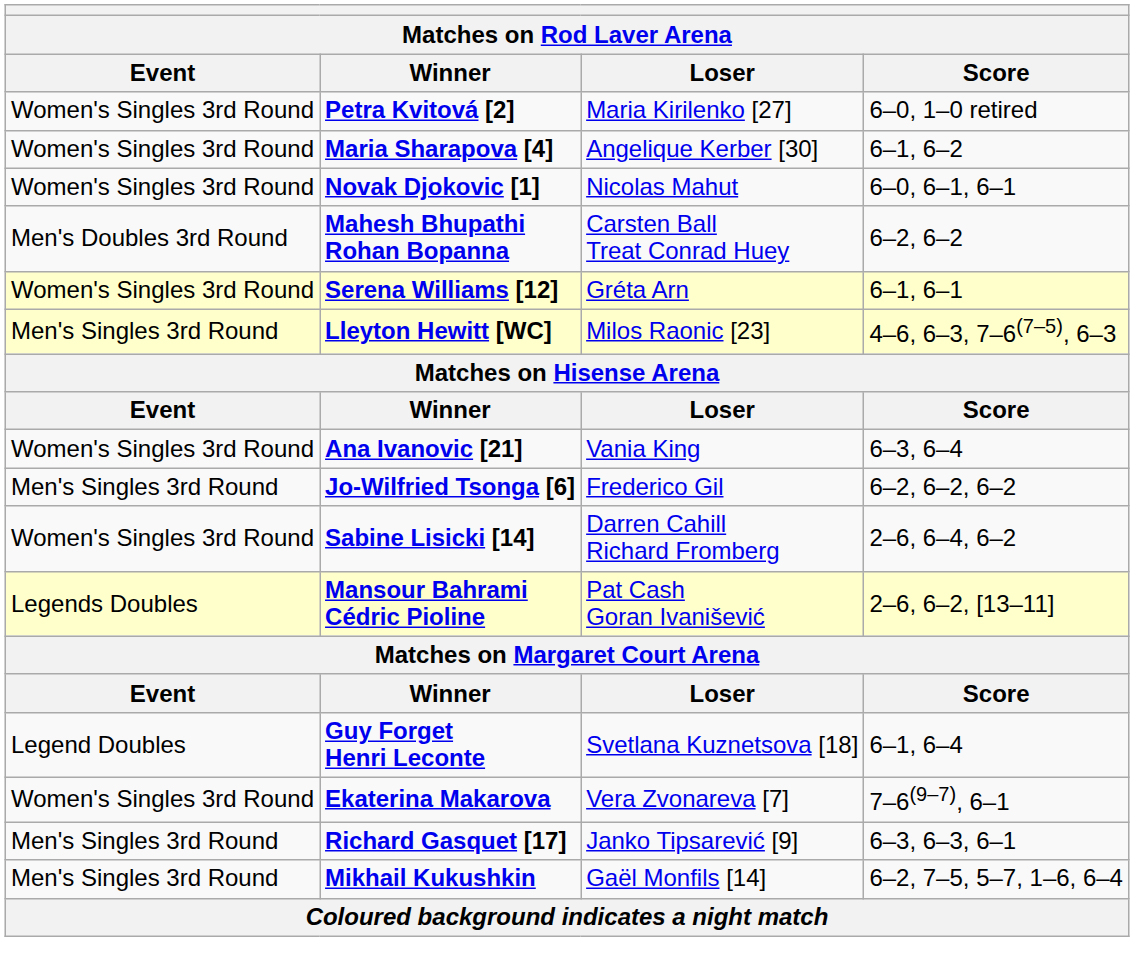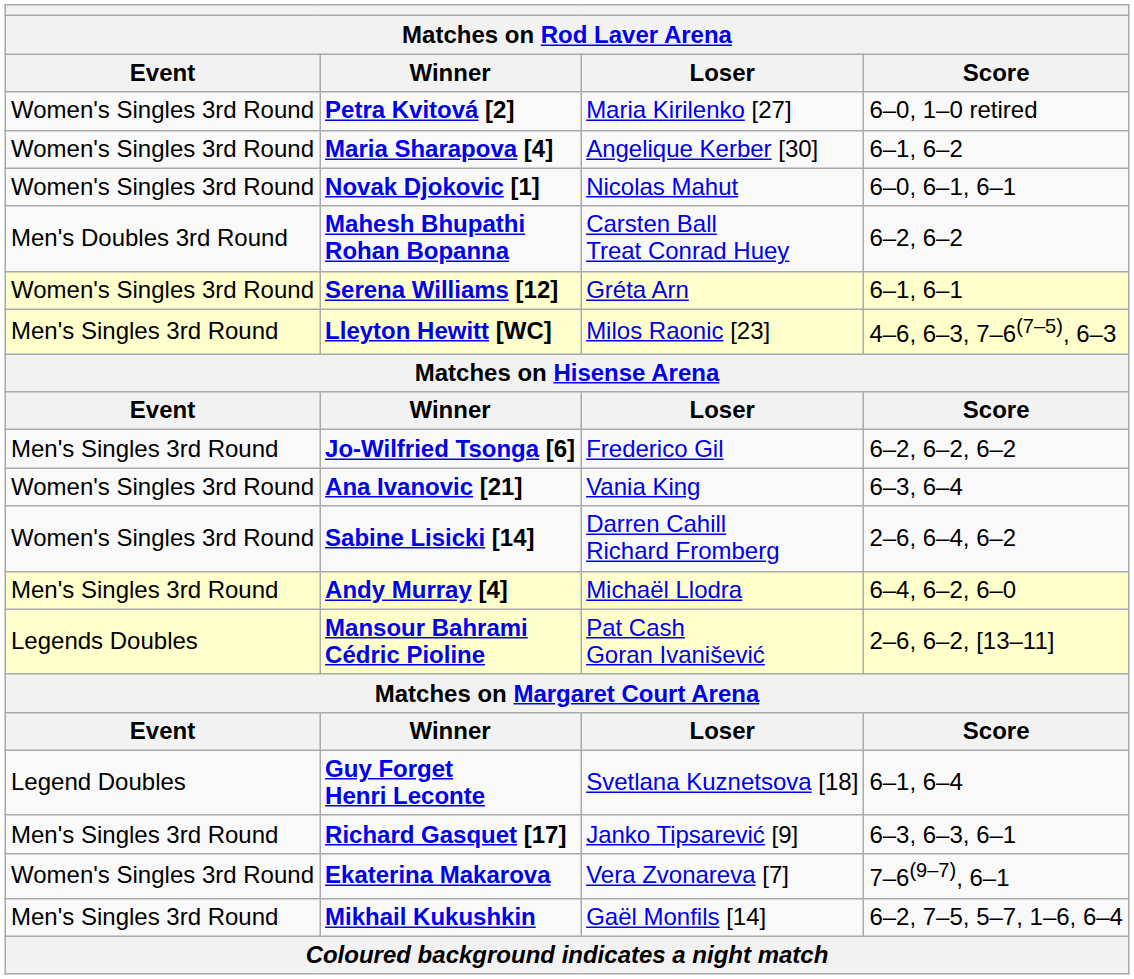 <table class="wikitable collapsible uncollapsed" style="margin:1em auto;">
 <tr>
 <th colspan=4></th>
 </tr>
 <tr>
 <th colspan=4><strong>Matches on <a href='#'>Rod Laver Arena</a></strong></th>
 </tr>
 <tr>
 <th>Event</th>
 <th>Winner</th>
 <th>Loser</th>
 <th>Score</th>
 </tr>
 <tr>
 <td>Women's Singles 3rd Round</td>
 <td><strong> <a href='#'>Petra Kvitová</a> [2]</strong></td>
 <td> <a href='#'>Maria Kirilenko</a> [27]</td>
 <td>6–0, 1–0 retired</td>
 </tr>
 <tr>
 <td>Women's Singles 3rd Round</td>
 <td><strong> <a href='#'>Maria Sharapova</a> [4]</strong></td>
 <td> <a href='#'>Angelique Kerber</a> [30]</td>
 <td>6–1, 6–2</td>
 </tr>
 <tr>
 <td>Women's Singles 3rd Round</td>
 <td><strong> <a href='#'>Novak Djokovic</a> [1]</strong></td>
 <td> <a href='#'>Nicolas Mahut</a></td>
 <td>6–0, 6–1, 6–1</td>
 </tr>
 <tr>
 <td>Men's Doubles 3rd Round</td>
 <td><strong> <a href='#'>Mahesh Bhupathi</a><br> <a href='#'>Rohan Bopanna</a></strong></td>
 <td> <a href='#'>Carsten Ball</a><br> <a href='#'>Treat Conrad Huey</a></td>
 <td>6–2, 6–2</td>
 </tr>
 <tr style="background:#ffc;">
 <td>Women's Singles 3rd Round</td>
 <td><strong> <a href='#'>Serena Williams</a> [12]</strong></td>
 <td> <a href='#'>Gréta Arn</a></td>
 <td>6–1, 6–1</td>
 </tr>
 <tr style="background:#ffc;">
 <td>Men's Singles 3rd Round</td>
 <td><strong> <a href='#'>Lleyton Hewitt</a> [WC]</strong></td>
 <td> <a href='#'>Milos Raonic</a> [23]</td>
 <td>4–6, 6–3, 7–6<sup>(7–5)</sup>, 6–3</td>
 </tr>
 <tr>
 <th colspan=4><strong>Matches on <a href='#'>Hisense Arena</a></strong></th>
 </tr>
 <tr>
 <th>Event</th>
 <th>Winner</th>
 <th>Loser</th>
 <th>Score</th>
 </tr>
 <tr>
-<td>Women's Singles 3rd Round</td>
-<td><strong> <a href='#'>Ana Ivanovic</a> [21]</strong></td>
-<td> <a href='#'>Vania King</a></td>
-<td>6–3, 6–4</td>
-</tr>
-<tr>
 <td>Men's Singles 3rd Round</td>
 <td><strong> <a href='#'>Jo-Wilfried Tsonga</a> [6]</strong></td>
 <td> <a href='#'>Frederico Gil</a></td>
 <td>6–2, 6–2, 6–2</td>
 </tr>
 <tr>
 <td>Women's Singles 3rd Round</td>
+<td><strong> <a href='#'>Ana Ivanovic</a> [21]</strong></td>
+<td> <a href='#'>Vania King</a></td>
+<td>6–3, 6–4</td>
+</tr>
+<tr>
+<td>Women's Singles 3rd Round</td>
 <td><strong> <a href='#'>Sabine Lisicki</a> [14]</strong></td>
 <td> <a href='#'>Darren Cahill</a><br> <a href='#'>Richard Fromberg</a></td>
 <td>2–6, 6–4, 6–2</td>
+</tr>
+<tr style="background:#ffc;">
+<td>Men's Singles 3rd Round</td>
+<td><strong> <a href='#'>Andy Murray</a> [4]</strong></td>
+<td> <a href='#'>Michaël Llodra</a></td>
+<td>6–4, 6–2, 6–0</td>
 </tr>
 <tr style="background:#ffc;">
 <td>Legends Doubles</td>
 <td><strong> <a href='#'>Mansour Bahrami</a><br> <a href='#'>Cédric Pioline</a></strong></td>
 <td> <a href='#'>Pat Cash</a><br> <a href='#'>Goran Ivanišević</a></td>
 <td>2–6, 6–2, [13–11]</td>
 </tr>
 <tr>
 <th colspan=4><strong>Matches on <a href='#'>Margaret Court Arena</a></strong></th>
 </tr>
 <tr>
 <th>Event</th>
 <th>Winner</th>
 <th>Loser</th>
 <th>Score</th>
 </tr>
 <tr>
 <td>Legend Doubles</td>
 <td><strong> <a href='#'>Guy Forget</a><br> <a href='#'>Henri Leconte</a></strong></td>
 <td> <a href='#'>Svetlana Kuznetsova</a> [18]</td>
 <td>6–1, 6–4</td>
 </tr>
 <tr>
+<td>Men's Singles 3rd Round</td>
+<td><strong> <a href='#'>Richard Gasquet</a> [17]</strong></td>
+<td> <a href='#'>Janko Tipsarević</a> [9]</td>
+<td>6–3, 6–3, 6–1</td>
+</tr>
+<tr>
 <td>Women's Singles 3rd Round</td>
 <td><strong> <a href='#'>Ekaterina Makarova</a></strong></td>
 <td> <a href='#'>Vera Zvonareva</a> [7]</td>
 <td>7–6<sup>(9–7)</sup>, 6–1</td>
-</tr>
-<tr>
-<td>Men's Singles 3rd Round</td>
-<td><strong> <a href='#'>Richard Gasquet</a> [17]</strong></td>
-<td> <a href='#'>Janko Tipsarević</a> [9]</td>
-<td>6–3, 6–3, 6–1</td>
 </tr>
 <tr>
 <td>Men's Singles 3rd Round</td>
 <td><strong> <a href='#'>Mikhail Kukushkin</a></strong></td>
 <td> <a href='#'>Gaël Monfils</a> [14]</td>
 <td>6–2, 7–5, 5–7, 1–6, 6–4</td>
 </tr>
 <tr>
 <th colspan=4><em>Coloured background indicates a night match</em></th>
 </tr>
 </table>
